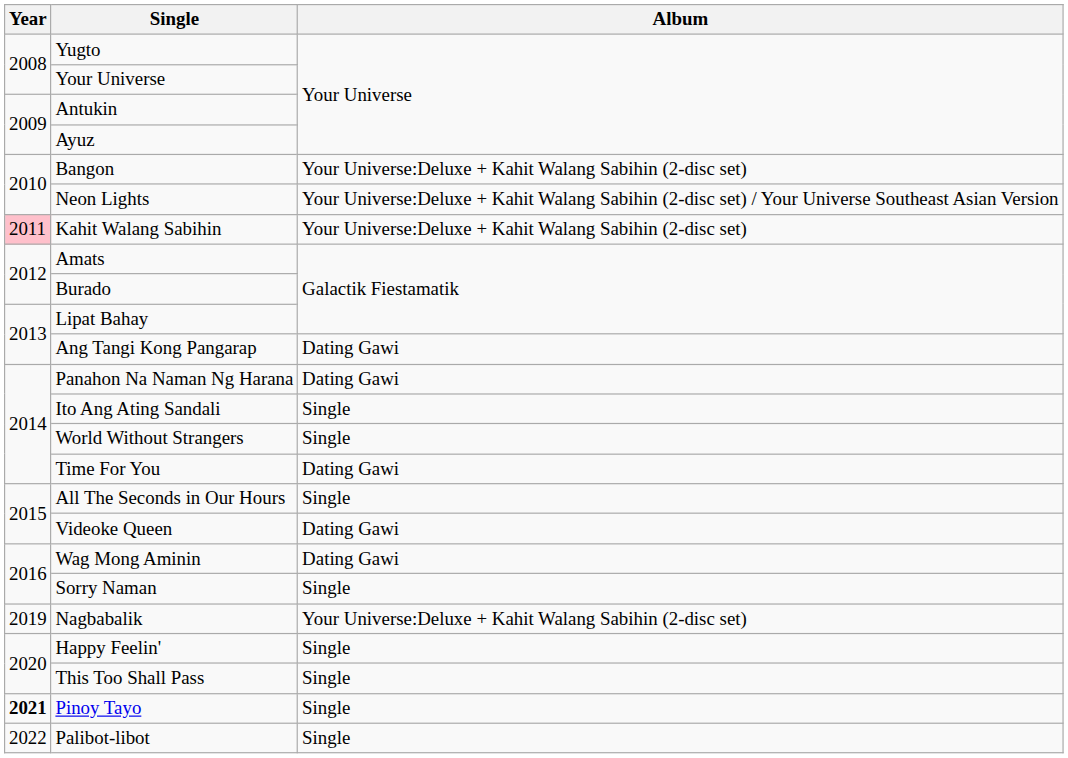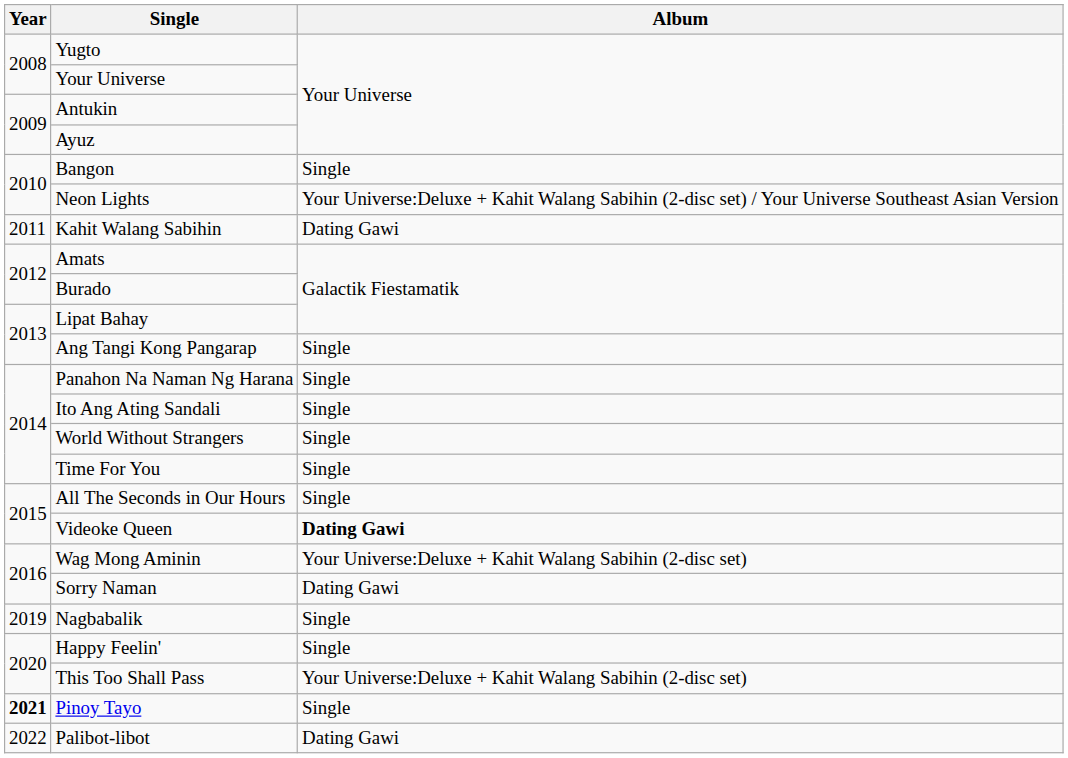 <table class="wikitable">
 <tr>
 <th>Year</th>
 <th>Single</th>
 <th>Album</th>
 </tr>
 <tr>
 <td rowspan="2">2008</td>
 <td>Yugto</td>
 <td rowspan="4">Your Universe</td>
 </tr>
 <tr>
 <td>Your Universe</td>
 </tr>
 <tr>
 <td rowspan="2">2009</td>
 <td>Antukin</td>
 </tr>
 <tr>
 <td>Ayuz</td>
 </tr>
 <tr>
 <td rowspan="2">2010</td>
 <td>Bangon</td>
-<td>Your Universe:Deluxe + Kahit Walang Sabihin (2-disc set)</td>
+<td>Single</td>
 </tr>
 <tr>
 <td>Neon Lights</td>
 <td>Your Universe:Deluxe + Kahit Walang Sabihin (2-disc set) / Your Universe Southeast Asian Version</td>
 </tr>
 <tr>
-<td style="background: pink;">2011</td>
+<td>2011</td>
 <td>Kahit Walang Sabihin</td>
-<td>Your Universe:Deluxe + Kahit Walang Sabihin (2-disc set)</td>
+<td>Dating Gawi</td>
 </tr>
 <tr>
 <td rowspan="2">2012</td>
 <td>Amats</td>
 <td rowspan="3">Galactik Fiestamatik</td>
 </tr>
 <tr>
 <td>Burado</td>
 </tr>
 <tr>
 <td rowspan="2">2013</td>
 <td>Lipat Bahay</td>
 </tr>
 <tr>
 <td>Ang Tangi Kong Pangarap</td>
-<td>Dating Gawi</td>
+<td>Single</td>
 </tr>
 <tr>
 <td rowspan="4">2014</td>
 <td>Panahon Na Naman Ng Harana</td>
-<td>Dating Gawi</td>
+<td>Single</td>
 </tr>
 <tr>
 <td>Ito Ang Ating Sandali</td>
 <td>Single</td>
 </tr>
 <tr>
 <td>World Without Strangers</td>
 <td>Single</td>
 </tr>
 <tr>
 <td>Time For You</td>
-<td>Dating Gawi</td>
+<td>Single</td>
 </tr>
 <tr>
 <td rowspan="2">2015</td>
 <td>All The Seconds in Our Hours</td>
 <td>Single</td>
 </tr>
 <tr>
 <td>Videoke Queen</td>
-<td>Dating Gawi</td>
+<td><strong>Dating Gawi</strong></td>
 </tr>
 <tr>
 <td rowspan="2">2016</td>
 <td>Wag Mong Aminin</td>
-<td>Dating Gawi</td>
+<td>Your Universe:Deluxe + Kahit Walang Sabihin (2-disc set)</td>
 </tr>
 <tr>
 <td>Sorry Naman</td>
-<td>Single</td>
+<td>Dating Gawi</td>
 </tr>
 <tr>
 <td>2019</td>
 <td>Nagbabalik</td>
-<td>Your Universe:Deluxe + Kahit Walang Sabihin (2-disc set)</td>
+<td>Single</td>
 </tr>
 <tr>
 <td rowspan="2">2020</td>
 <td>Happy Feelin'</td>
 <td>Single</td>
 </tr>
 <tr>
 <td>This Too Shall Pass</td>
-<td>Single</td>
+<td>Your Universe:Deluxe + Kahit Walang Sabihin (2-disc set)</td>
 </tr>
 <tr>
 <td><strong>2021</strong></td>
 <td><a href='#'>Pinoy Tayo</a></td>
 <td>Single</td>
 </tr>
 <tr>
 <td>2022</td>
 <td>Palibot-libot</td>
-<td>Single</td>
+<td>Dating Gawi</td>
 </tr>
 </table>
